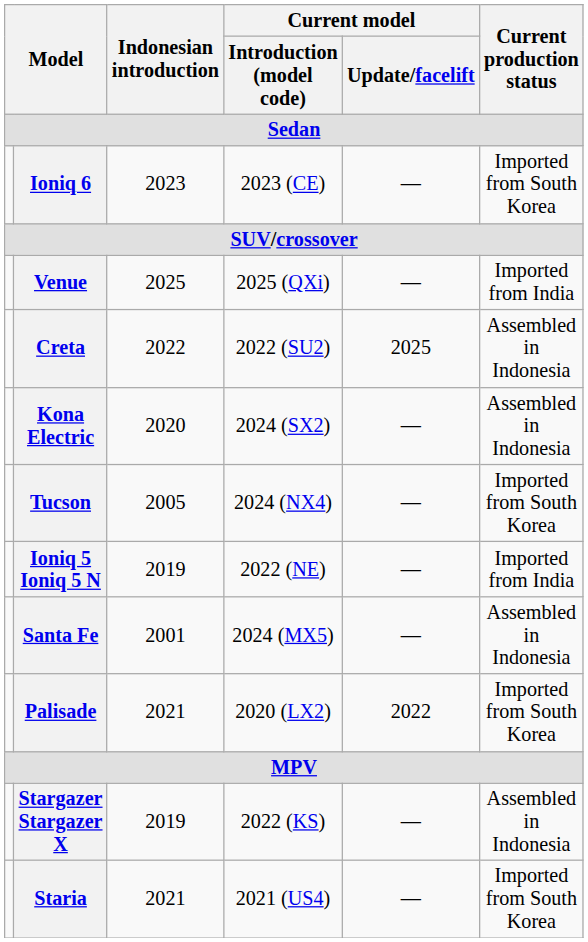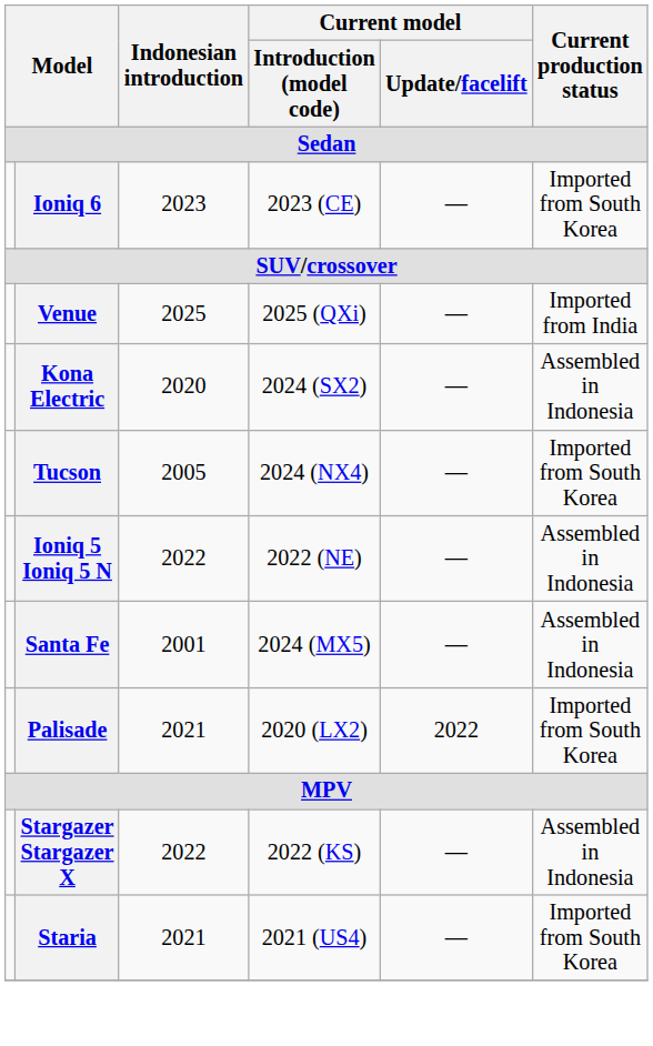 <table class="wikitable" style="text-align: center; width: 70%">
 <tr>
 <th colspan="2" rowspan="2" width="25%">Model</th>
 <th rowspan="2" width="12%">Indonesian introduction</th>
 <th scope="col" colspan=2>Current model</th>
 <th rowspan="2">Current production status</th>
 </tr>
 <tr>
 <th width="12%">Introduction (model code)</th>
 <th width="12%">Update/<a href='#'>facelift</a></th>
 </tr>
 <tr>
 <td style="background-color:#e0e0e0;" colspan=6><strong><a href='#'>Sedan</a></strong></td>
 </tr>
 <tr>
 <td></td>
 <th scope="row"><a href='#'>Ioniq 6</a></th>
 <td>2023</td>
 <td>2023 (<a href='#'>CE</a>)</td>
 <td>—</td>
 <td>Imported from South Korea</td>
 </tr>
 <tr>
 <td style="background-color:#e0e0e0;" colspan=6><strong><a href='#'>SUV</a>/<a href='#'>crossover</a></strong></td>
 </tr>
 <tr>
 <td></td>
 <th scope="row"><a href='#'>Venue</a></th>
 <td>2025</td>
 <td>2025 (<a href='#'>QXi</a>)</td>
 <td>—</td>
 <td>Imported from India</td>
 </tr>
 <tr>
 <td></td>
-<th scope="row"><a href='#'>Creta</a></th>
-<td>2022</td>
-<td>2022 (<a href='#'>SU2</a>)</td>
-<td>2025</td>
-<td>Assembled in Indonesia</td>
-</tr>
-<tr>
-<td></td>
 <th scope="row"><a href='#'>Kona Electric</a></th>
 <td>2020</td>
 <td>2024 (<a href='#'>SX2</a>)</td>
 <td>—</td>
 <td>Assembled in Indonesia</td>
 </tr>
 <tr>
 <td></td>
 <th scope="row"><a href='#'>Tucson</a></th>
 <td>2005</td>
 <td>2024 (<a href='#'>NX4</a>)</td>
 <td>—</td>
 <td>Imported from South Korea</td>
 </tr>
 <tr>
 <td><br></td>
 <th scope="row"><a href='#'>Ioniq 5</a><br><a href='#'>Ioniq 5 N</a></th>
-<td>2019</td>
+<td>2022</td>
 <td>2022 (<a href='#'>NE</a>)</td>
 <td>—</td>
-<td>Imported from India</td>
+<td>Assembled in Indonesia</td>
 </tr>
 <tr>
 <td></td>
 <th scope="row"><a href='#'>Santa Fe</a></th>
 <td>2001</td>
 <td>2024 (<a href='#'>MX5</a>)</td>
 <td>—</td>
 <td>Assembled in Indonesia</td>
 </tr>
 <tr>
 <td></td>
 <th scope="row"><a href='#'>Palisade</a></th>
 <td>2021</td>
 <td>2020 (<a href='#'>LX2</a>)</td>
 <td>2022</td>
 <td>Imported from South Korea</td>
 </tr>
 <tr>
 <td style="background-color:#e0e0e0;" colspan=6><strong><a href='#'>MPV</a></strong></td>
 </tr>
 <tr>
 <td><br></td>
 <th scope="row"><a href='#'>Stargazer</a><br><a href='#'>Stargazer X</a></th>
-<td>2019</td>
+<td>2022</td>
 <td>2022 (<a href='#'>KS</a>)</td>
 <td>—</td>
 <td>Assembled in Indonesia</td>
 </tr>
 <tr>
 <td></td>
 <th scope="row"><a href='#'>Staria</a></th>
 <td>2021</td>
 <td>2021 (<a href='#'>US4</a>)</td>
 <td>—</td>
 <td>Imported from South Korea</td>
 </tr>
 <tr>
 </tr>
 </table>
